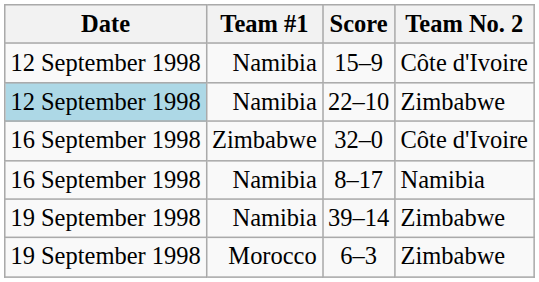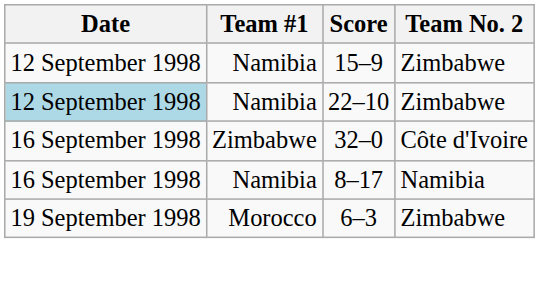 <table class="wikitable">
 <tr>
 <th>Date</th>
 <th>Team #1</th>
 <th>Score</th>
 <th>Team No. 2</th>
 </tr>
 <tr>
 <td>12 September 1998</td>
 <td align="right">Namibia</td>
 <td align="center">15–9</td>
-<td>Côte d'Ivoire</td>
+<td>Zimbabwe</td>
 </tr>
 <tr>
 <td style="background: lightblue;">12 September 1998</td>
 <td align="right">Namibia</td>
 <td align="center">22–10</td>
 <td>Zimbabwe</td>
 </tr>
 <tr>
 <td>16 September 1998</td>
 <td align="right">Zimbabwe</td>
 <td align="center">32–0</td>
 <td>Côte d'Ivoire</td>
 </tr>
 <tr>
 <td>16 September 1998</td>
 <td align="right">Namibia</td>
 <td align="center">8–17</td>
 <td>Namibia</td>
 </tr>
 <tr>
 <td>19 September 1998</td>
-<td align="right">Namibia</td>
-<td align="center">39–14</td>
-<td>Zimbabwe</td>
-</tr>
-<tr>
-<td>19 September 1998</td>
 <td align="right">Morocco</td>
 <td align="center">6–3</td>
 <td>Zimbabwe</td>
 </tr>
 </table>
